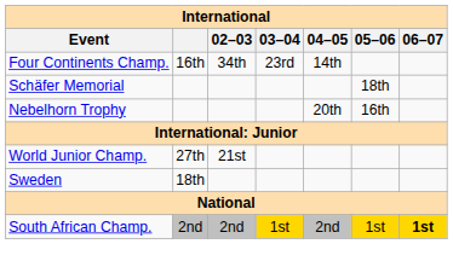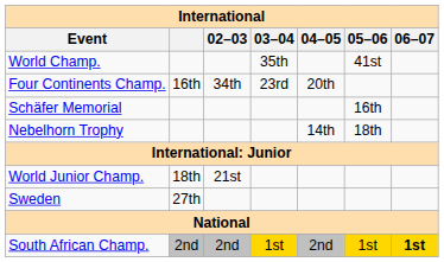 <table class="wikitable" style="text-align:center">
 <tr>
 <th style="background-color: #ffdead; " colspan=7 align=center>International</th>
 </tr>
 <tr>
 <th>Event</th>
 <th></th>
 <th>02–03</th>
 <th>03–04</th>
 <th>04–05</th>
 <th>05–06</th>
 <th>06–07</th>
 </tr>
 <tr>
+<td align=left><a href='#'>World Champ.</a></td>
+<td></td>
+<td></td>
+<td>35th</td>
+<td></td>
+<td>41st</td>
+<td></td>
+</tr>
+<tr>
 <td align=left><a href='#'>Four Continents Champ.</a></td>
 <td>16th</td>
 <td>34th</td>
 <td>23rd</td>
-<td>14th</td>
+<td>20th</td>
 <td></td>
 <td></td>
 </tr>
 <tr>
 <td align=left><a href='#'>Schäfer Memorial</a></td>
 <td></td>
 <td></td>
 <td></td>
 <td></td>
-<td>18th</td>
+<td>16th</td>
 <td></td>
 </tr>
 <tr>
 <td align=left><a href='#'>Nebelhorn Trophy</a></td>
 <td></td>
 <td></td>
 <td></td>
-<td>20th</td>
-<td>16th</td>
+<td>14th</td>
+<td>18th</td>
 <td></td>
 </tr>
 <tr>
 <th style="background-color: #ffdead; " colspan=7 align=center>International: Junior</th>
 </tr>
 <tr>
 <td align=left><a href='#'>World Junior Champ.</a></td>
-<td>27th</td>
+<td>18th</td>
 <td>21st</td>
 <td></td>
 <td></td>
 <td></td>
 <td></td>
 </tr>
 <tr>
 <td align=left> <a href='#'>Sweden</a></td>
-<td>18th</td>
+<td>27th</td>
 <td></td>
 <td></td>
 <td></td>
 <td></td>
 <td></td>
 </tr>
 <tr>
 <th style="background-color: #ffdead; " colspan=7 align=center>National</th>
 </tr>
 <tr>
 <td align=left><a href='#'>South African Champ.</a></td>
 <td bgcolor=silver>2nd</td>
 <td bgcolor=silver>2nd</td>
 <td bgcolor=gold>1st</td>
 <td bgcolor=silver>2nd</td>
 <td bgcolor=gold>1st</td>
 <td bgcolor=gold><strong>1st</strong></td>
 </tr>
 </table>
